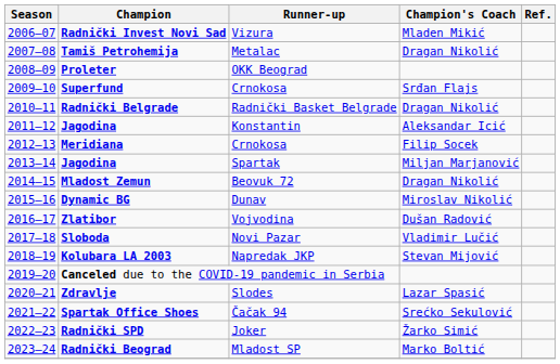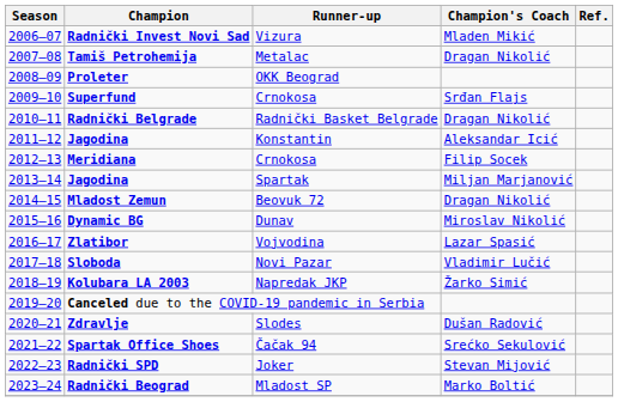 <table class="wikitable">
 <tr>
 <th>Season</th>
 <th>Champion</th>
 <th>Runner-up</th>
 <th>Champion's Coach</th>
 <th>Ref.</th>
 </tr>
 <tr>
 <td><a href='#'>2006–07</a></td>
 <td><strong><a href='#'>Radnički Invest Novi Sad</a></strong></td>
 <td><a href='#'>Vizura</a></td>
 <td> <a href='#'>Mladen Mikić</a></td>
 <td></td>
 </tr>
 <tr>
 <td><a href='#'>2007–08</a></td>
 <td><strong><a href='#'>Tamiš Petrohemija</a></strong></td>
 <td><a href='#'>Metalac</a></td>
 <td> <a href='#'>Dragan Nikolić</a></td>
 <td></td>
 </tr>
 <tr>
 <td><a href='#'>2008–09</a></td>
 <td><strong><a href='#'>Proleter</a></strong></td>
 <td><a href='#'>OKK Beograd</a></td>
 <td></td>
 <td></td>
 </tr>
 <tr>
 <td><a href='#'>2009–10</a></td>
 <td><strong><a href='#'>Superfund</a></strong></td>
 <td><a href='#'>Crnokosa</a></td>
 <td> <a href='#'>Srđan Flajs</a></td>
 <td></td>
 </tr>
 <tr>
 <td><a href='#'>2010–11</a></td>
 <td><strong><a href='#'>Radnički Belgrade</a></strong></td>
 <td><a href='#'>Radnički Basket Belgrade</a></td>
 <td> <a href='#'>Dragan Nikolić</a></td>
 <td></td>
 </tr>
 <tr>
 <td><a href='#'>2011–12</a></td>
 <td><strong><a href='#'>Jagodina</a></strong></td>
 <td><a href='#'>Konstantin</a></td>
 <td> <a href='#'>Aleksandar Icić</a></td>
 <td></td>
 </tr>
 <tr>
 <td><a href='#'>2012–13</a></td>
 <td><strong><a href='#'>Meridiana</a></strong></td>
 <td><a href='#'>Crnokosa</a></td>
 <td> <a href='#'>Filip Socek</a></td>
 <td></td>
 </tr>
 <tr>
 <td><a href='#'>2013–14</a></td>
 <td><strong><a href='#'>Jagodina</a></strong></td>
 <td><a href='#'>Spartak</a></td>
 <td> <a href='#'>Miljan Marjanović</a></td>
 <td></td>
 </tr>
 <tr>
 <td><a href='#'>2014–15</a></td>
 <td><strong><a href='#'>Mladost Zemun</a></strong></td>
 <td><a href='#'>Beovuk 72</a></td>
 <td> <a href='#'>Dragan Nikolić</a></td>
 <td></td>
 </tr>
 <tr>
 <td><a href='#'>2015–16</a></td>
 <td><strong><a href='#'>Dynamic BG</a></strong></td>
 <td><a href='#'>Dunav</a></td>
 <td> <a href='#'>Miroslav Nikolić</a></td>
 <td></td>
 </tr>
 <tr>
 <td><a href='#'>2016–17</a></td>
 <td><strong><a href='#'>Zlatibor</a></strong></td>
 <td><a href='#'>Vojvodina</a></td>
-<td> <a href='#'>Dušan Radović</a></td>
+<td> <a href='#'>Lazar Spasić</a></td>
 <td></td>
 </tr>
 <tr>
 <td><a href='#'>2017–18</a></td>
 <td><strong><a href='#'>Sloboda</a></strong></td>
 <td><a href='#'>Novi Pazar</a></td>
 <td> <a href='#'>Vladimir Lučić</a></td>
 <td></td>
 </tr>
 <tr>
 <td><a href='#'>2018–19</a></td>
 <td><strong><a href='#'>Kolubara LA 2003</a></strong></td>
 <td><a href='#'>Napredak JKP</a></td>
-<td> <a href='#'>Stevan Mijović</a></td>
+<td> <a href='#'>Žarko Simić</a></td>
 <td></td>
 </tr>
 <tr>
 <td><a href='#'>2019–20</a></td>
 <td colspan=2><strong>Canceled</strong> due to the <a href='#'>COVID-19 pandemic in Serbia</a></td>
 <td></td>
 <td></td>
 </tr>
 <tr>
 <td><a href='#'>2020–21</a></td>
 <td><strong><a href='#'>Zdravlje</a></strong></td>
 <td><a href='#'>Slodes</a></td>
-<td> <a href='#'>Lazar Spasić</a></td>
+<td> <a href='#'>Dušan Radović</a></td>
 <td></td>
 </tr>
 <tr>
 <td><a href='#'>2021–22</a></td>
 <td><strong><a href='#'>Spartak Office Shoes</a></strong></td>
 <td><a href='#'>Čačak 94</a></td>
 <td> <a href='#'>Srećko Sekulović</a></td>
 <td></td>
 </tr>
 <tr>
 <td><a href='#'>2022–23</a></td>
 <td><strong><a href='#'>Radnički SPD</a></strong></td>
 <td><a href='#'>Joker</a></td>
-<td> <a href='#'>Žarko Simić</a></td>
+<td> <a href='#'>Stevan Mijović</a></td>
 <td></td>
 </tr>
 <tr>
 <td><a href='#'>2023–24</a></td>
 <td><strong><a href='#'>Radnički Beograd</a></strong></td>
 <td><a href='#'>Mladost SP</a></td>
 <td> <a href='#'>Marko Boltić</a></td>
 <td></td>
 </tr>
 <tr>
 </tr>
 </table>
